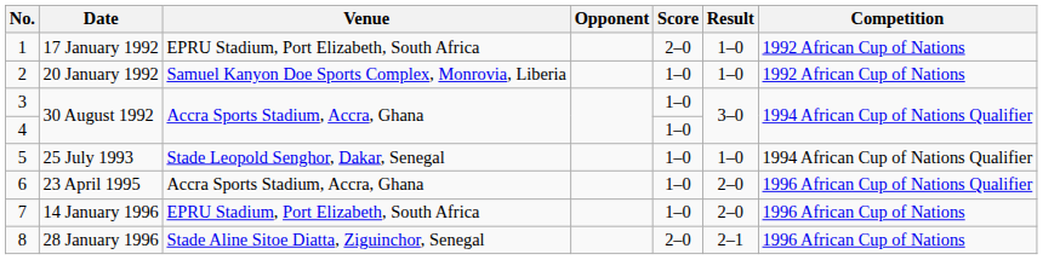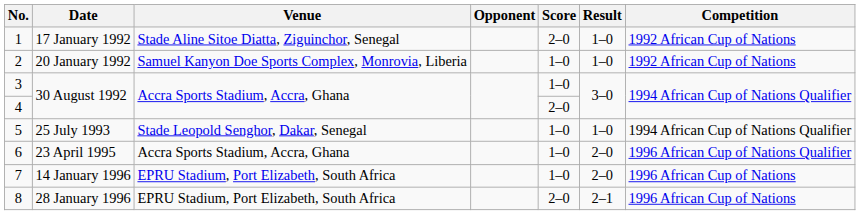 <table class="wikitable sortable">
 <tr>
 <th scope="col">No.</th>
 <th scope="col">Date</th>
 <th scope="col">Venue</th>
 <th scope="col">Opponent</th>
 <th scope="col">Score</th>
 <th scope="col">Result</th>
 <th scope="col">Competition</th>
 </tr>
 <tr>
 <td align="center">1</td>
 <td>17 January 1992</td>
-<td>EPRU Stadium, Port Elizabeth, South Africa</td>
+<td><a href='#'>Stade Aline Sitoe Diatta</a>, <a href='#'>Ziguinchor</a>, Senegal</td>
 <td></td>
 <td align="center">2–0</td>
 <td align="center">1–0</td>
 <td><a href='#'>1992 African Cup of Nations</a></td>
 </tr>
 <tr>
 <td align="center">2</td>
 <td>20 January 1992</td>
 <td><a href='#'>Samuel Kanyon Doe Sports Complex</a>, <a href='#'>Monrovia</a>, Liberia</td>
 <td></td>
 <td align="center">1–0</td>
 <td align="center">1–0</td>
 <td><a href='#'>1992 African Cup of Nations</a></td>
 </tr>
 <tr>
 <td align="center">3</td>
 <td rowspan="2">30 August 1992</td>
 <td rowspan="2"><a href='#'>Accra Sports Stadium</a>, <a href='#'>Accra</a>, Ghana</td>
 <td rowspan="2"></td>
 <td align="center">1–0</td>
 <td rowspan="2" align="center">3–0</td>
 <td rowspan="2"><a href='#'>1994 African Cup of Nations Qualifier</a></td>
 </tr>
 <tr>
 <td align="center">4</td>
-<td align="center">1–0</td>
+<td align="center">2–0</td>
 </tr>
 <tr>
 <td align="center">5</td>
 <td>25 July 1993</td>
 <td><a href='#'>Stade Leopold Senghor</a>, <a href='#'>Dakar</a>, Senegal</td>
 <td></td>
 <td align="center">1–0</td>
 <td align="center">1–0</td>
 <td>1994 African Cup of Nations Qualifier</td>
 </tr>
 <tr>
 <td align="center">6</td>
 <td>23 April 1995</td>
 <td>Accra Sports Stadium, Accra, Ghana</td>
 <td></td>
 <td align="center">1–0</td>
 <td align="center">2–0</td>
 <td><a href='#'>1996 African Cup of Nations Qualifier</a></td>
 </tr>
 <tr>
 <td align="center">7</td>
 <td>14 January 1996</td>
 <td><a href='#'>EPRU Stadium</a>, <a href='#'>Port Elizabeth</a>, South Africa</td>
 <td></td>
 <td align="center">1–0</td>
 <td align="center">2–0</td>
 <td><a href='#'>1996 African Cup of Nations</a></td>
 </tr>
 <tr>
 <td align="center">8</td>
 <td>28 January 1996</td>
-<td><a href='#'>Stade Aline Sitoe Diatta</a>, <a href='#'>Ziguinchor</a>, Senegal</td>
+<td>EPRU Stadium, Port Elizabeth, South Africa</td>
 <td></td>
 <td align="center">2–0</td>
 <td align="center">2–1</td>
 <td><a href='#'>1996 African Cup of Nations</a></td>
 </tr>
 </table>
